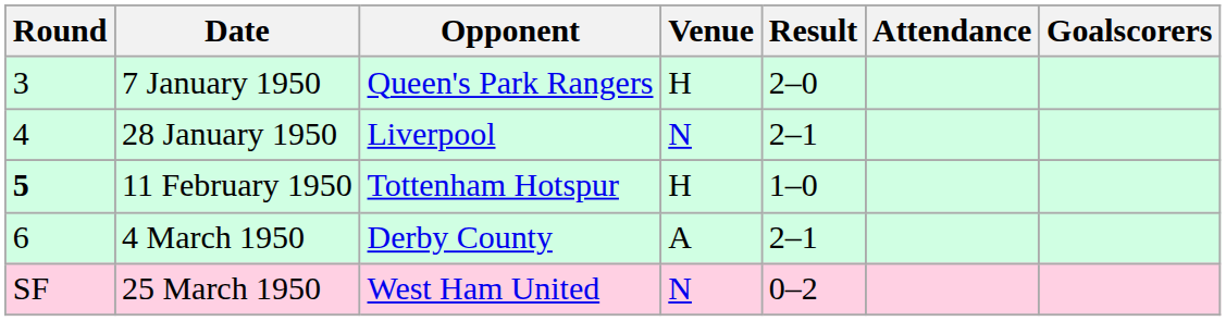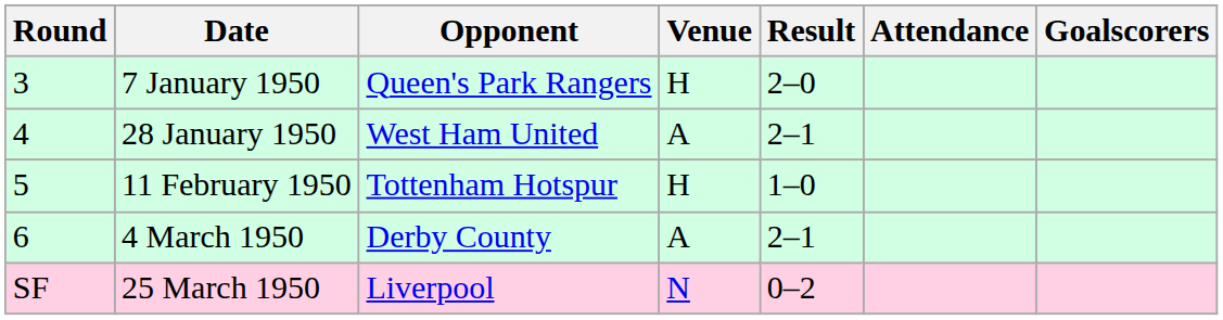 <table class="wikitable">
 <tr>
 <th>Round</th>
 <th>Date</th>
 <th>Opponent</th>
 <th>Venue</th>
 <th>Result</th>
 <th>Attendance</th>
 <th>Goalscorers</th>
 </tr>
 <tr style="background-color: #d0ffe3;">
 <td>3</td>
 <td>7 January 1950</td>
 <td><a href='#'>Queen's Park Rangers</a></td>
 <td>H</td>
 <td>2–0</td>
 <td></td>
 <td></td>
 </tr>
 <tr style="background-color: #d0ffe3;">
 <td>4</td>
 <td>28 January 1950</td>
-<td><a href='#'>Liverpool</a></td>
-<td><a href='#'>N</a></td>
+<td><a href='#'>West Ham United</a></td>
+<td>A</td>
 <td>2–1</td>
 <td></td>
 <td></td>
 </tr>
 <tr style="background-color: #d0ffe3;">
-<td><strong>5</strong></td>
+<td>5</td>
 <td>11 February 1950</td>
 <td><a href='#'>Tottenham Hotspur</a></td>
 <td>H</td>
 <td>1–0</td>
 <td></td>
 <td></td>
 </tr>
 <tr style="background-color: #d0ffe3;">
 <td>6</td>
 <td>4 March 1950</td>
 <td><a href='#'>Derby County</a></td>
 <td>A</td>
 <td>2–1</td>
 <td></td>
 <td></td>
 </tr>
 <tr style="background-color: #ffd0e3;">
 <td>SF</td>
 <td>25 March 1950</td>
-<td><a href='#'>West Ham United</a></td>
+<td><a href='#'>Liverpool</a></td>
 <td><a href='#'>N</a></td>
 <td>0–2</td>
 <td></td>
 <td></td>
 </tr>
 </table>
